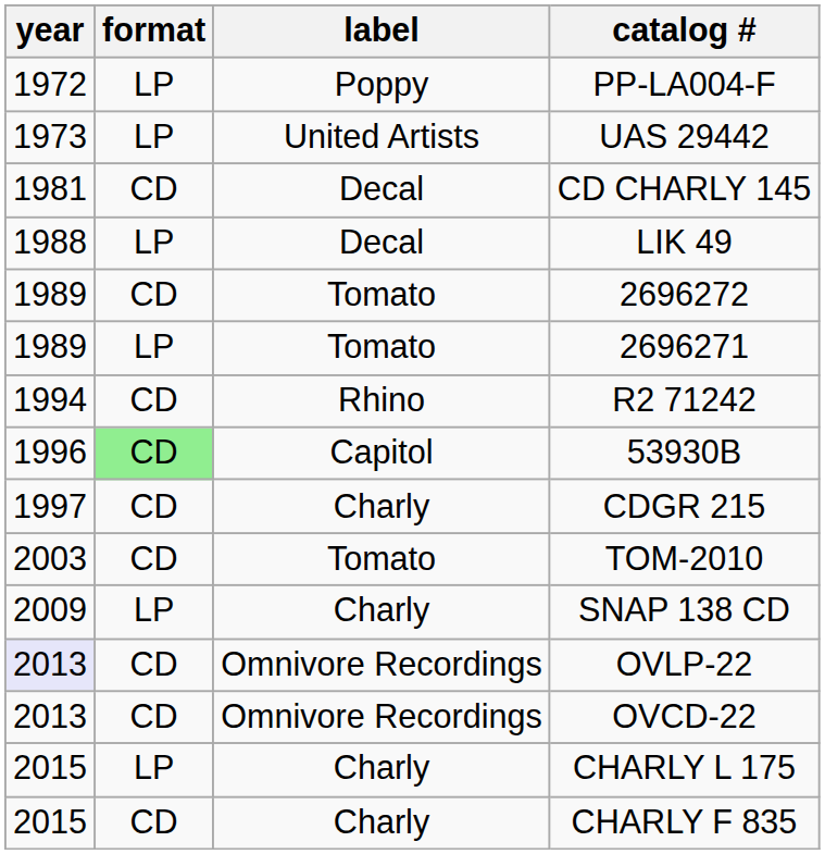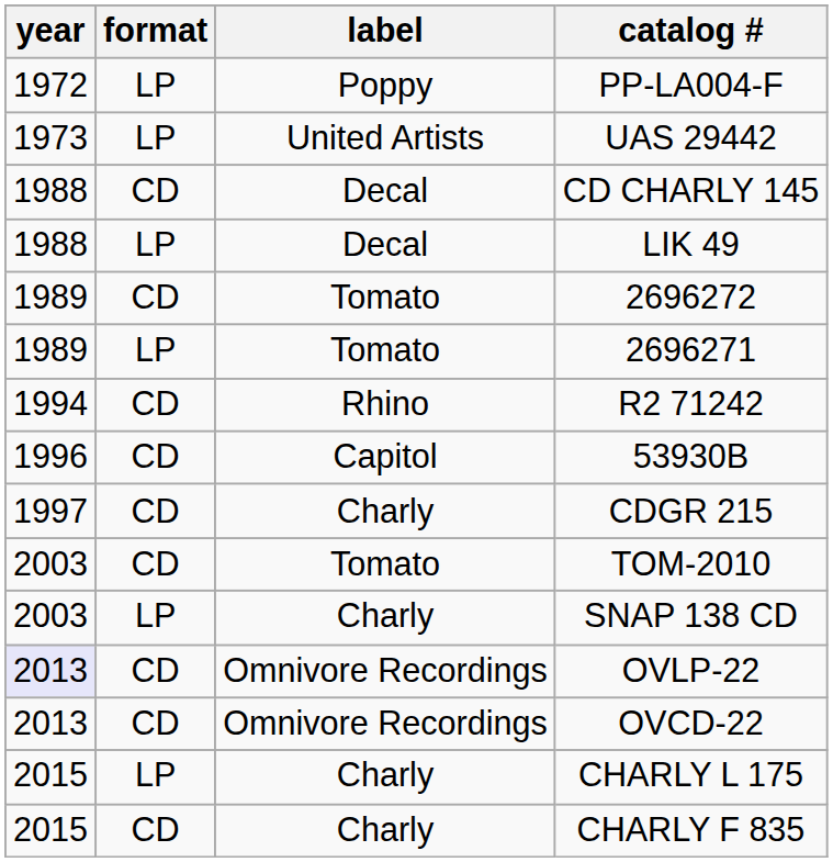 <table class="wikitable" style="text-align:center">
 <tr>
 <th>year</th>
 <th>format</th>
 <th>label</th>
 <th>catalog #</th>
 </tr>
 <tr>
 <td>1972</td>
 <td>LP</td>
 <td>Poppy</td>
 <td>PP-LA004-F</td>
 </tr>
 <tr>
 <td>1973</td>
 <td>LP</td>
 <td>United Artists</td>
 <td>UAS 29442</td>
 </tr>
 <tr>
-<td>1981</td>
+<td>1988</td>
 <td>CD</td>
 <td>Decal</td>
 <td>CD CHARLY 145</td>
 </tr>
 <tr>
 <td>1988</td>
 <td>LP</td>
 <td>Decal</td>
 <td>LIK 49</td>
 </tr>
 <tr>
 <td>1989</td>
 <td>CD</td>
 <td>Tomato</td>
 <td>2696272</td>
 </tr>
 <tr>
 <td>1989</td>
 <td>LP</td>
 <td>Tomato</td>
 <td>2696271</td>
 </tr>
 <tr>
 <td>1994</td>
 <td>CD</td>
 <td>Rhino</td>
 <td>R2 71242</td>
 </tr>
 <tr>
 <td>1996</td>
-<td style="background: lightgreen;">CD</td>
+<td>CD</td>
 <td>Capitol</td>
 <td>53930B</td>
 </tr>
 <tr>
 <td>1997</td>
 <td>CD</td>
 <td>Charly</td>
 <td>CDGR 215</td>
 </tr>
 <tr>
 <td>2003</td>
 <td>CD</td>
 <td>Tomato</td>
 <td>TOM-2010</td>
 </tr>
 <tr>
-<td>2009</td>
+<td>2003</td>
 <td>LP</td>
 <td>Charly</td>
 <td>SNAP 138 CD</td>
 </tr>
 <tr>
 <td style="background: lavender;">2013</td>
 <td>CD</td>
 <td>Omnivore Recordings</td>
 <td>OVLP-22</td>
 </tr>
 <tr>
 <td>2013</td>
 <td>CD</td>
 <td>Omnivore Recordings</td>
 <td>OVCD-22</td>
 </tr>
 <tr>
 <td>2015</td>
 <td>LP</td>
 <td>Charly</td>
 <td>CHARLY L 175</td>
 </tr>
 <tr>
 <td>2015</td>
 <td>CD</td>
 <td>Charly</td>
 <td>CHARLY F 835</td>
 </tr>
 </table>
